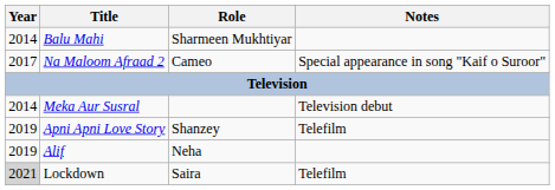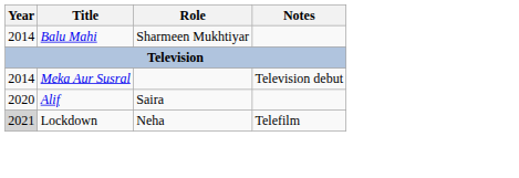 <table class="wikitable">
 <tr>
 <th>Year</th>
 <th>Title</th>
 <th>Role</th>
 <th>Notes</th>
 </tr>
 <tr>
 <td>2014</td>
 <td><em><a href='#'>Balu Mahi</a></em></td>
 <td>Sharmeen Mukhtiyar</td>
 <td></td>
 </tr>
-<tr>
-<td>2017</td>
-<td><em><a href='#'>Na Maloom Afraad 2</a></em></td>
-<td>Cameo</td>
-<td>Special appearance in song "Kaif o Suroor"</td>
-</tr>
 <tr style="background:#ccc; text-align:center;">
 <th colspan="4" style="background: LightSteelBlue;">Television</th>
 </tr>
 <tr>
 <td>2014</td>
 <td><em><a href='#'>Meka Aur Susral</a></em></td>
 <td></td>
 <td>Television debut</td>
 </tr>
 <tr>
-<td>2019</td>
-<td><em><a href='#'>Apni Apni Love Story</a></em></td>
-<td>Shanzey</td>
-<td>Telefilm</td>
-</tr>
-<tr>
-<td>2019</td>
+<td>2020</td>
 <td><em><a href='#'>Alif</a></em></td>
-<td>Neha</td>
+<td>Saira</td>
 <td></td>
 </tr>
 <tr>
 <td style="background: lightgrey;">2021</td>
 <td>Lockdown</td>
-<td>Saira</td>
+<td>Neha</td>
 <td>Telefilm</td>
 </tr>
 </table>
